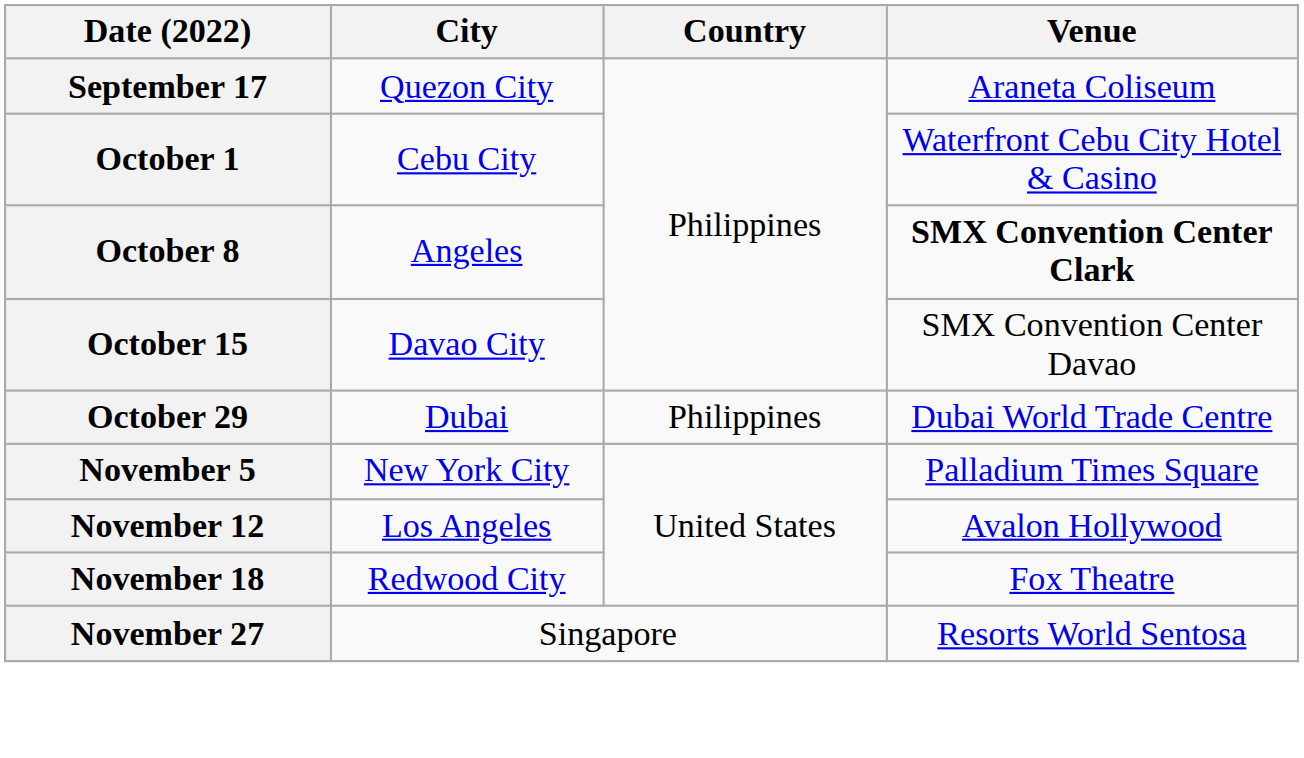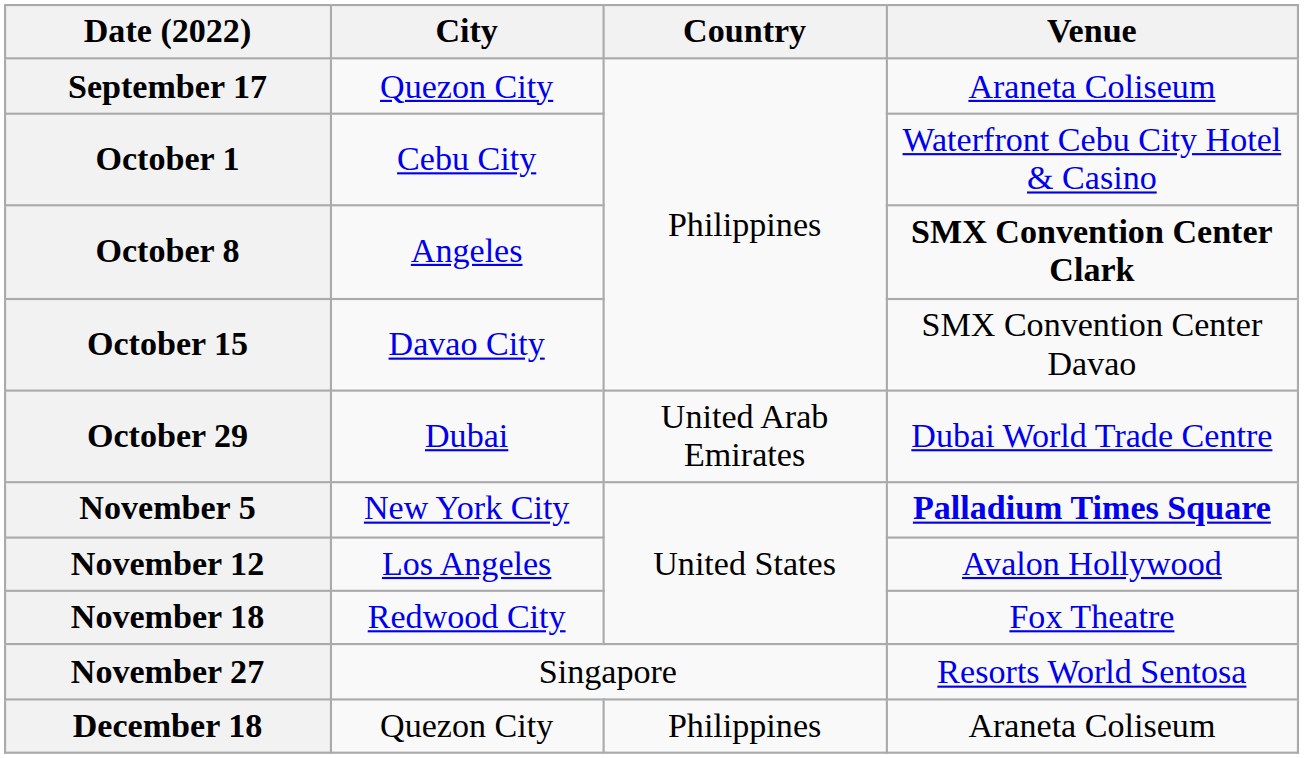 <table class="wikitable plainrowheaders" style="text-align:center;">
 <tr>
 <th scope="col" style="width:12em;">Date (2022)</th>
 <th scope="col" style="width:10em;">City</th>
 <th scope="col" style="width:10em;">Country</th>
 <th scope="col" style="width:16em;">Venue</th>
 </tr>
 <tr>
 <th scope="row" style="text-align:center;">September 17</th>
 <td><a href='#'>Quezon City</a></td>
 <td rowspan="4">Philippines</td>
 <td><a href='#'>Araneta Coliseum</a></td>
 </tr>
 <tr>
 <th scope="row" style="text-align:center;">October 1</th>
 <td><a href='#'>Cebu City</a></td>
 <td><a href='#'>Waterfront Cebu City Hotel & Casino</a></td>
 </tr>
 <tr>
 <th scope="row" style="text-align:center;">October 8</th>
 <td><a href='#'>Angeles</a></td>
 <td><strong>SMX Convention Center Clark</strong></td>
 </tr>
 <tr>
 <th scope="row" style="text-align:center;">October 15</th>
 <td><a href='#'>Davao City</a></td>
 <td>SMX Convention Center Davao</td>
 </tr>
 <tr>
 <th scope="row" style="text-align:center;">October 29</th>
 <td><a href='#'>Dubai</a></td>
-<td>Philippines</td>
+<td>United Arab Emirates</td>
 <td><a href='#'>Dubai World Trade Centre</a></td>
 </tr>
 <tr>
 <th scope="row" style="text-align:center;">November 5</th>
 <td><a href='#'>New York City</a></td>
 <td rowspan="3">United States</td>
-<td><a href='#'>Palladium Times Square</a></td>
+<td><strong><a href='#'>Palladium Times Square</a></strong></td>
 </tr>
 <tr>
 <th scope="row" style="text-align:center;">November 12</th>
 <td><a href='#'>Los Angeles</a></td>
 <td><a href='#'>Avalon Hollywood</a></td>
 </tr>
 <tr>
 <th scope="row" style="text-align:center;">November 18</th>
 <td><a href='#'>Redwood City</a></td>
 <td><a href='#'>Fox Theatre</a></td>
 </tr>
 <tr>
 <th scope="row" style="text-align:center;">November 27</th>
 <td colspan="2">Singapore</td>
 <td><a href='#'>Resorts World Sentosa</a></td>
 </tr>
+<tr>
+<th scope="row" style="text-align:center;">December 18</th>
+<td>Quezon City</td>
+<td>Philippines</td>
+<td>Araneta Coliseum</td>
+</tr>
 </table>
